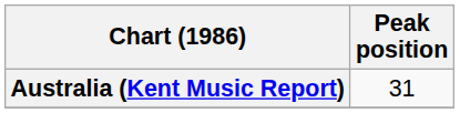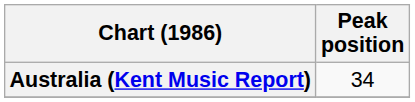 <table class="wikitable sortable plainrowheaders">
 <tr>
 <th scope="col">Chart (1986)</th>
 <th scope="col">Peak<br>position</th>
 </tr>
 <tr>
 <th scope="row">Australia (<a href='#'>Kent Music Report</a>)</th>
-<td style="text-align:center;">31</td>
+<td style="text-align:center;">34</td>
 </tr>
 <tr>
 </tr>
 <tr>
 </tr>
 <tr>
 </tr>
 <tr>
 </tr>
 <tr>
 </tr>
 </table>
